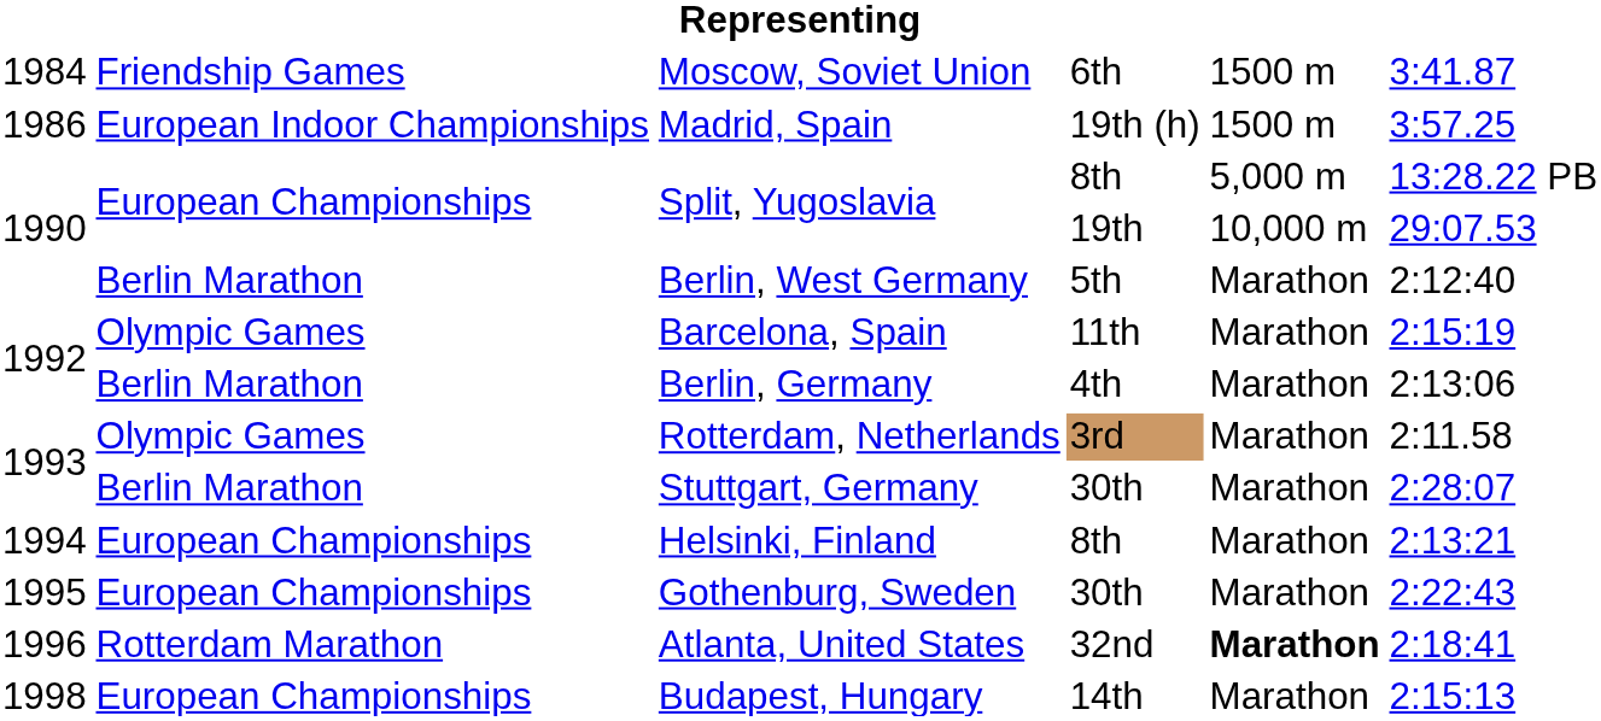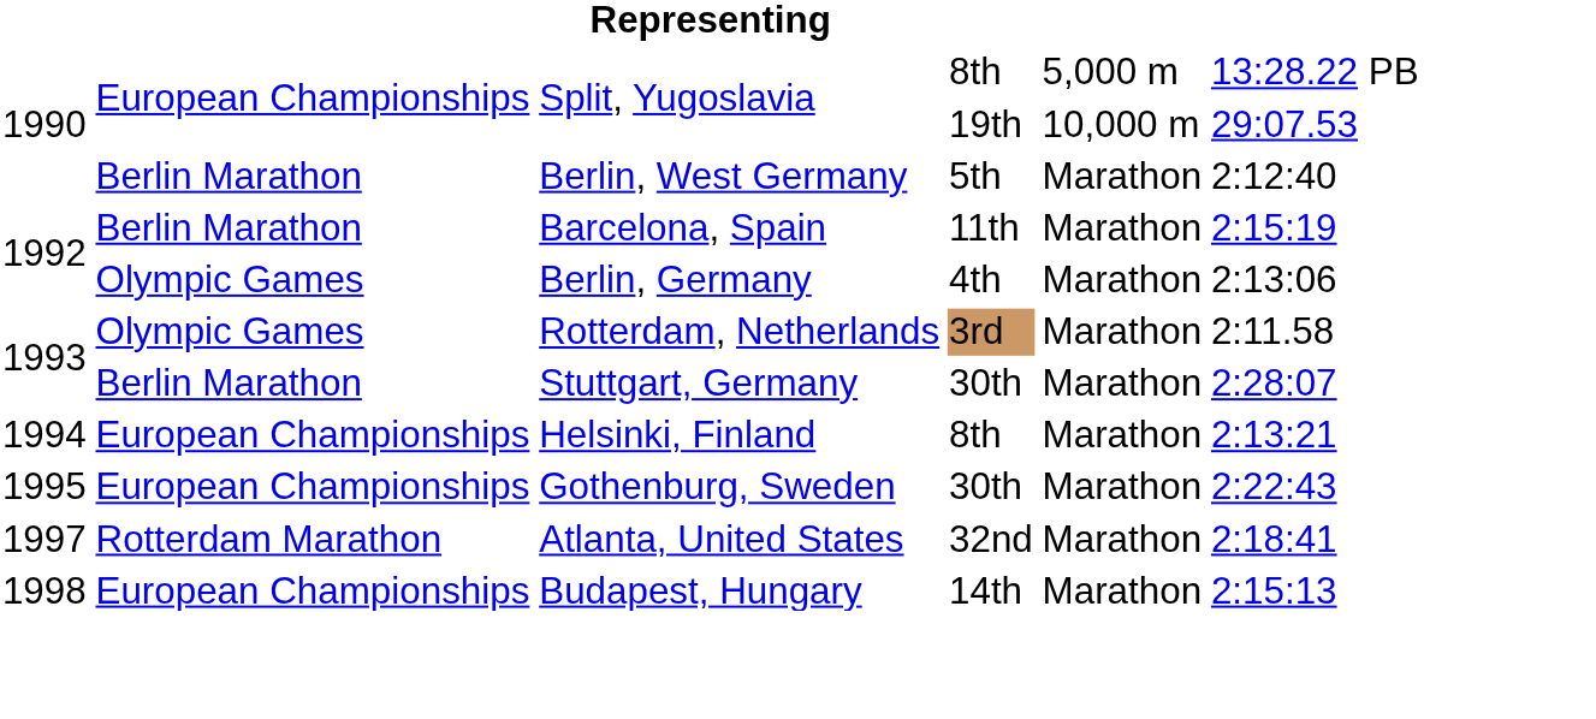 <table>
 <tr>
 <th colspan="6">Representing </th>
-</tr>
-<tr>
-<td>1984</td>
-<td><a href='#'>Friendship Games</a></td>
-<td><a href='#'>Moscow, Soviet Union</a></td>
-<td>6th</td>
-<td>1500 m</td>
-<td><a href='#'>3:41.87</a></td>
-</tr>
-<tr>
-<td>1986</td>
-<td><a href='#'>European Indoor Championships</a></td>
-<td><a href='#'>Madrid, Spain</a></td>
-<td>19th (h)</td>
-<td>1500 m</td>
-<td><a href='#'>3:57.25</a></td>
 </tr>
 <tr>
 <td rowspan=3>1990</td>
 <td rowspan=2><a href='#'>European Championships</a></td>
 <td rowspan=2><a href='#'>Split</a>, <a href='#'>Yugoslavia</a></td>
 <td>8th</td>
 <td>5,000 m</td>
 <td><a href='#'>13:28.22</a> PB</td>
 </tr>
 <tr>
 <td>19th</td>
 <td>10,000 m</td>
 <td><a href='#'>29:07.53</a></td>
 </tr>
 <tr>
 <td><a href='#'>Berlin Marathon</a></td>
 <td><a href='#'>Berlin</a>, <a href='#'>West Germany</a></td>
 <td>5th</td>
 <td>Marathon</td>
 <td>2:12:40</td>
 </tr>
 <tr>
 <td rowspan=2>1992</td>
-<td><a href='#'>Olympic Games</a></td>
+<td><a href='#'>Berlin Marathon</a></td>
 <td><a href='#'>Barcelona</a>, <a href='#'>Spain</a></td>
 <td>11th</td>
 <td>Marathon</td>
 <td><a href='#'>2:15:19</a></td>
 </tr>
 <tr>
-<td><a href='#'>Berlin Marathon</a></td>
+<td><a href='#'>Olympic Games</a></td>
 <td><a href='#'>Berlin</a>, <a href='#'>Germany</a></td>
 <td>4th</td>
 <td>Marathon</td>
 <td>2:13:06</td>
 </tr>
 <tr>
 <td rowspan=2>1993</td>
 <td><a href='#'>Olympic Games</a></td>
 <td><a href='#'>Rotterdam</a>, <a href='#'>Netherlands</a></td>
 <td bgcolor="cc9966">3rd</td>
 <td>Marathon</td>
 <td>2:11.58</td>
 </tr>
 <tr>
 <td><a href='#'>Berlin Marathon</a></td>
 <td><a href='#'>Stuttgart, Germany</a></td>
 <td>30th</td>
 <td>Marathon</td>
 <td><a href='#'>2:28:07</a></td>
 </tr>
 <tr>
 <td>1994</td>
 <td><a href='#'>European Championships</a></td>
 <td><a href='#'>Helsinki, Finland</a></td>
 <td>8th</td>
 <td>Marathon</td>
 <td><a href='#'>2:13:21</a></td>
 </tr>
 <tr>
 <td>1995</td>
 <td><a href='#'>European Championships</a></td>
 <td><a href='#'>Gothenburg, Sweden</a></td>
 <td>30th</td>
 <td>Marathon</td>
 <td><a href='#'>2:22:43</a></td>
 </tr>
 <tr>
-<td>1996</td>
+<td>1997</td>
 <td><a href='#'>Rotterdam Marathon</a></td>
 <td><a href='#'>Atlanta, United States</a></td>
 <td>32nd</td>
-<td><strong>Marathon</strong></td>
+<td>Marathon</td>
 <td><a href='#'>2:18:41</a></td>
 </tr>
 <tr>
 <td>1998</td>
 <td><a href='#'>European Championships</a></td>
 <td><a href='#'>Budapest, Hungary</a></td>
 <td>14th</td>
 <td>Marathon</td>
 <td><a href='#'>2:15:13</a></td>
 </tr>
 </table>
